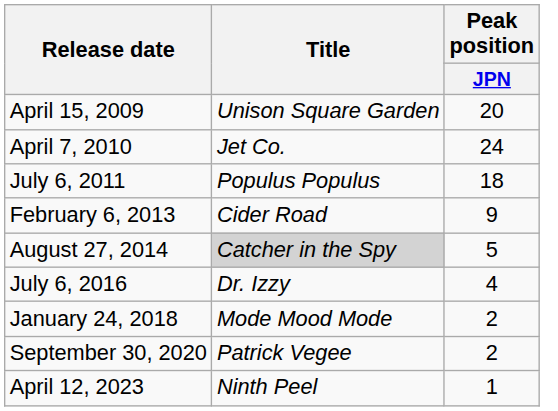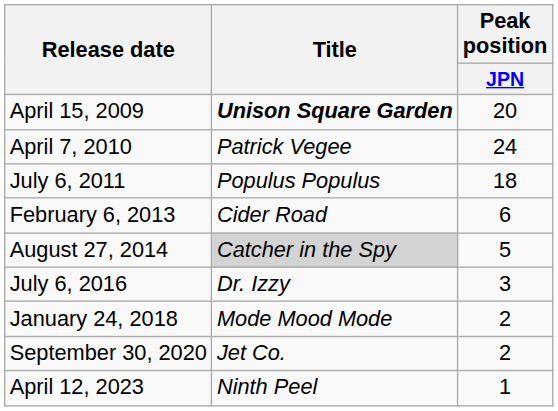 <table class="wikitable plainrowheaders">
 <tr>
 <th scope="col" rowspan="2">Release date</th>
 <th scope="col" rowspan="2">Title</th>
 <th scope="col" colspan="1">Peak position</th>
 </tr>
 <tr>
 <th scope="col" style="width:3em;font-size:90%"><a href='#'>JPN</a><br></th>
 </tr>
 <tr>
 <td>April 15, 2009</td>
-<td><em>Unison Square Garden </em></td>
+<td><strong><em>Unison Square Garden </em></strong></td>
 <td align="center">20</td>
 </tr>
 <tr>
 <td>April 7, 2010</td>
-<td><em>Jet Co.</em></td>
+<td><em>Patrick Vegee</em></td>
 <td align="center">24</td>
 </tr>
 <tr>
 <td>July 6, 2011</td>
 <td><em>Populus Populus</em></td>
 <td align="center">18</td>
 </tr>
 <tr>
 <td>February 6, 2013</td>
 <td><em>Cider Road</em></td>
-<td align="center">9</td>
+<td align="center">6</td>
 </tr>
 <tr>
 <td>August 27, 2014</td>
 <td style="background: lightgrey;"><em>Catcher in the Spy</em></td>
 <td align="center">5</td>
 </tr>
 <tr>
 <td>July 6, 2016</td>
 <td><em>Dr. Izzy</em></td>
-<td align="center">4</td>
+<td align="center">3</td>
 </tr>
 <tr>
 <td>January 24, 2018</td>
 <td><em>Mode Mood Mode</em></td>
 <td align="center">2</td>
 </tr>
 <tr>
 <td>September 30, 2020</td>
-<td><em>Patrick Vegee</em></td>
+<td><em>Jet Co.</em></td>
 <td align="center">2</td>
 </tr>
 <tr>
 <td>April 12, 2023</td>
 <td><em>Ninth Peel</em></td>
 <td align="center">1</td>
 </tr>
 </table>
